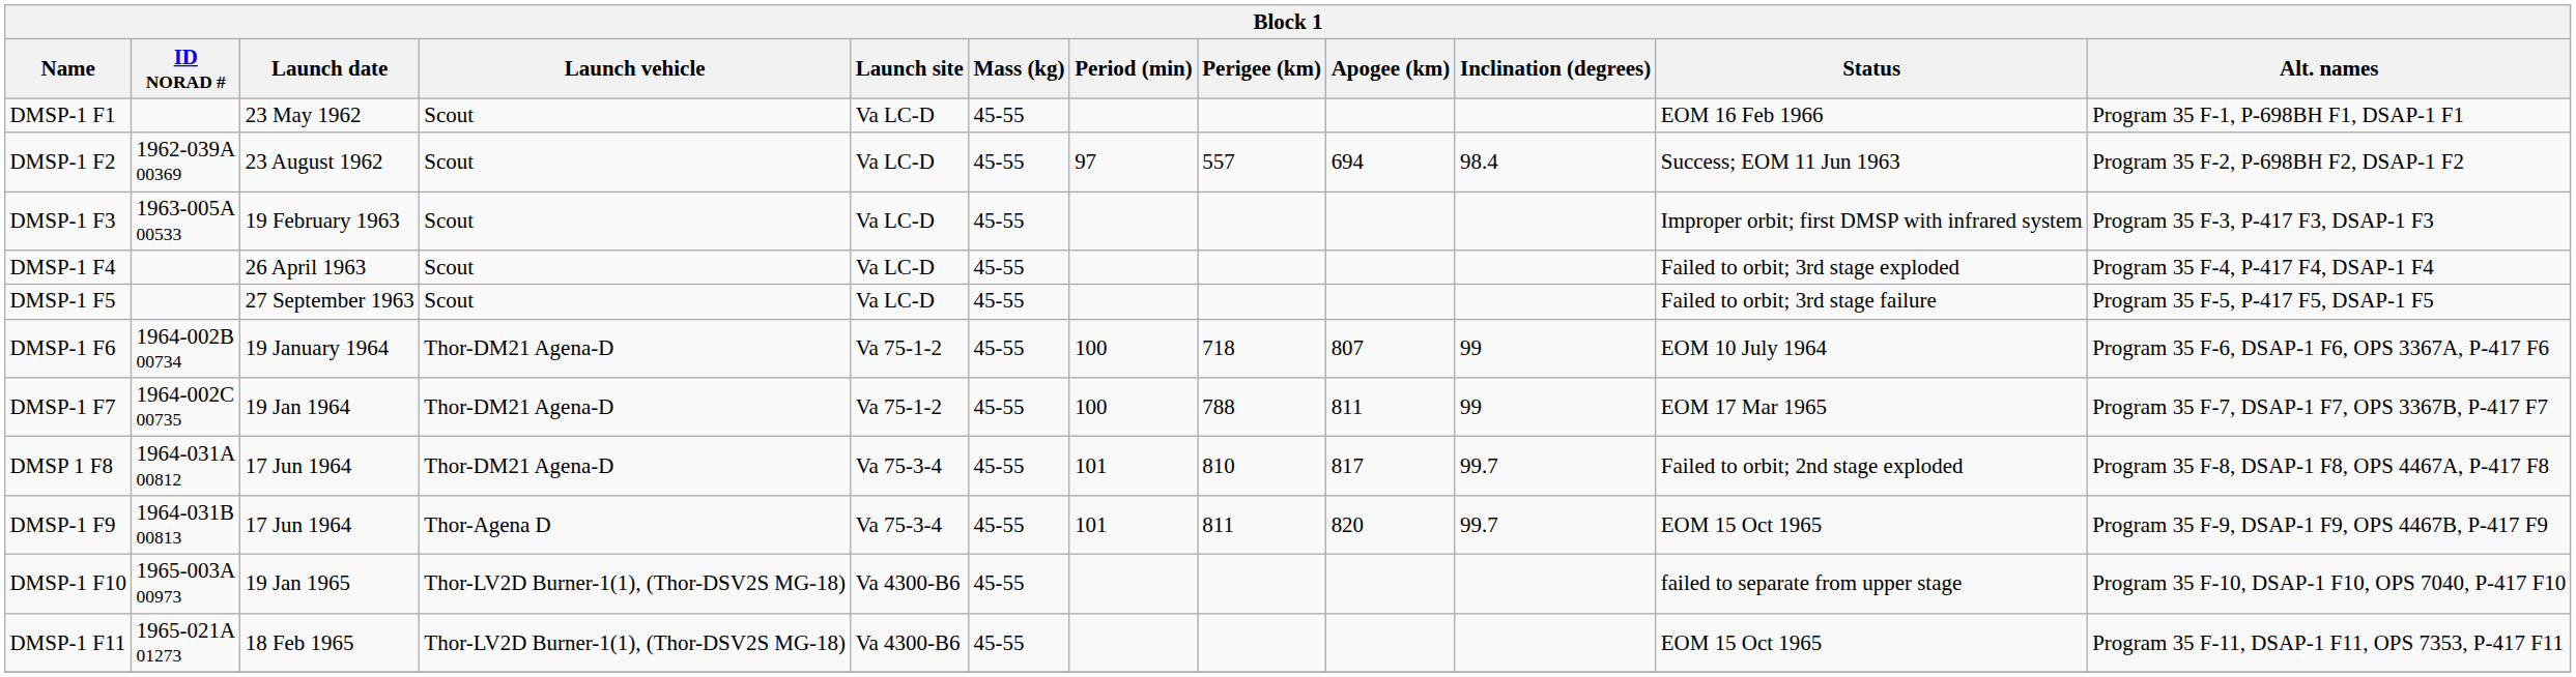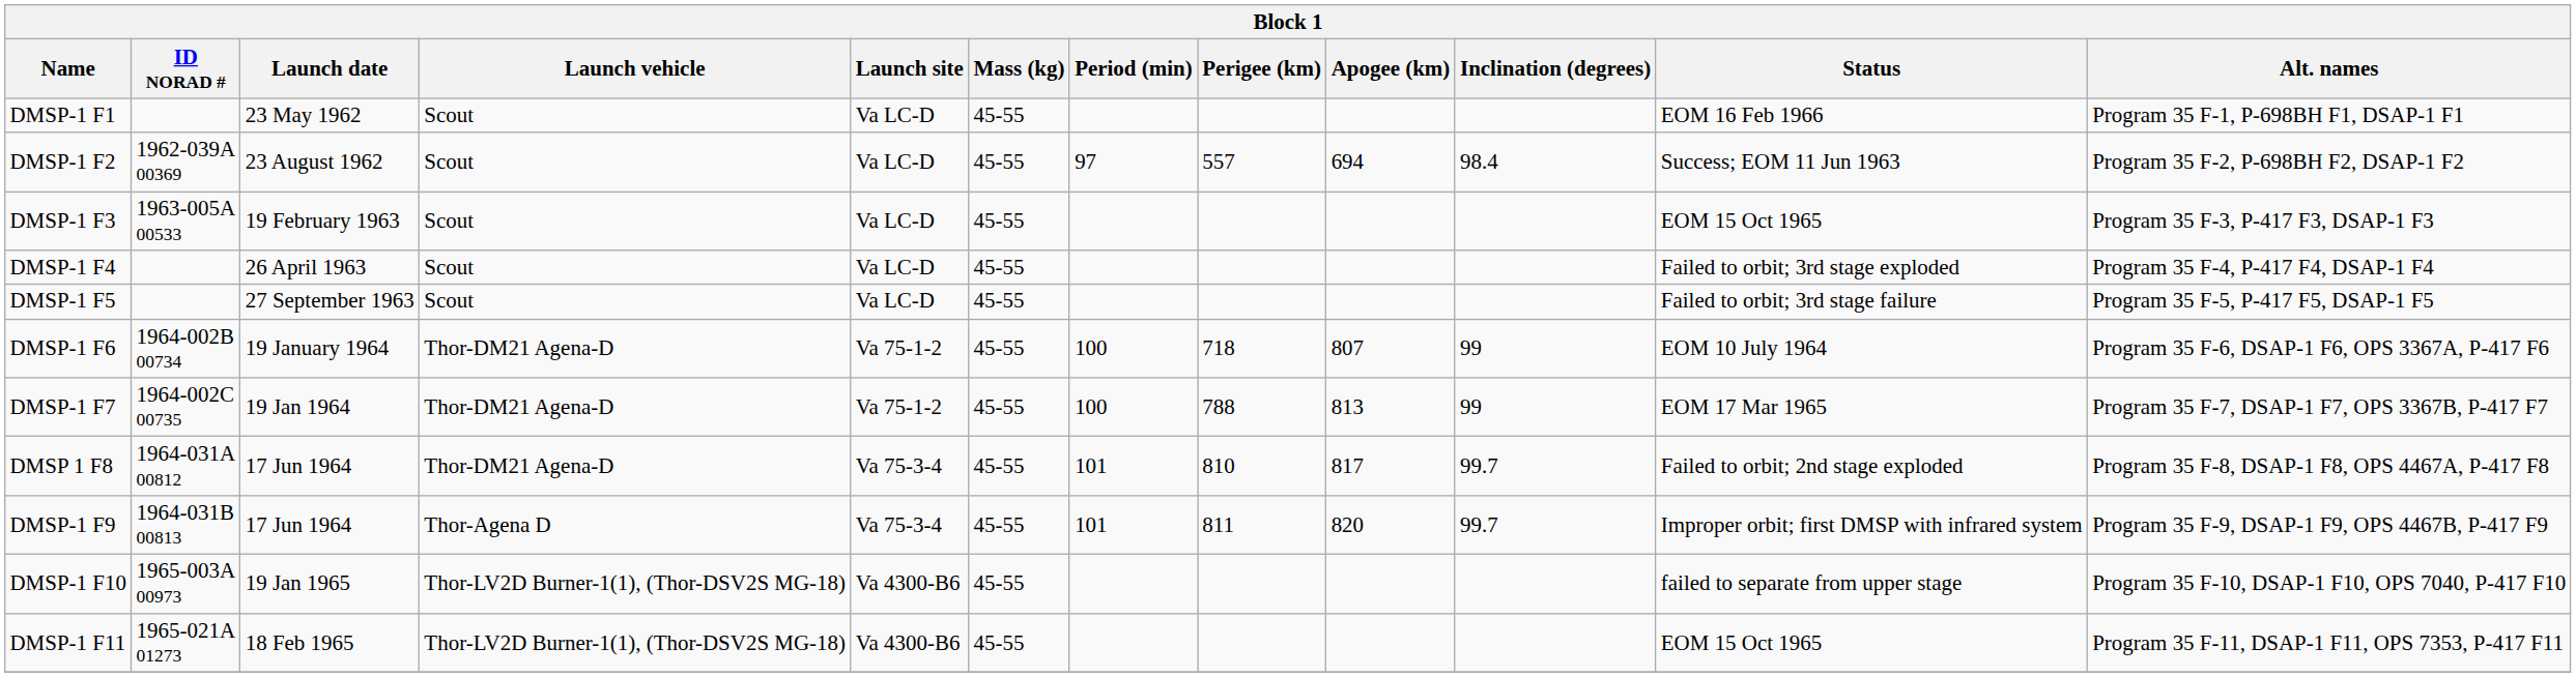 <table class="wikitable collapsible collapsed" border="1">
 <tr>
 <th align="center" colspan="100">Block 1</th>
 </tr>
 <tr>
 <th>Name</th>
 <th><a href='#'>ID</a><br><small>NORAD #</small></th>
 <th>Launch date</th>
 <th>Launch vehicle</th>
 <th>Launch site</th>
 <th>Mass (kg)</th>
 <th>Period (min)</th>
 <th>Perigee (km)</th>
 <th>Apogee (km)</th>
 <th>Inclination (degrees)</th>
 <th>Status</th>
 <th>Alt. names</th>
 </tr>
 <tr>
 <td>DMSP-1 F1</td>
 <td></td>
 <td>23 May 1962</td>
 <td>Scout</td>
 <td>Va LC-D</td>
 <td>45-55</td>
 <td></td>
 <td></td>
 <td></td>
 <td></td>
 <td>EOM 16 Feb 1966</td>
 <td>Program 35 F-1, P-698BH F1, DSAP-1 F1</td>
 </tr>
 <tr>
 <td>DMSP-1 F2</td>
 <td>1962-039A<br><small>00369</small></td>
 <td>23 August 1962</td>
 <td>Scout</td>
 <td>Va LC-D</td>
 <td>45-55</td>
 <td>97</td>
 <td>557</td>
 <td>694</td>
 <td>98.4</td>
 <td>Success; EOM 11 Jun 1963</td>
 <td>Program 35 F-2, P-698BH F2, DSAP-1 F2</td>
 </tr>
 <tr>
 <td>DMSP-1 F3</td>
 <td>1963-005A<br><small>00533</small></td>
 <td>19 February 1963</td>
 <td>Scout</td>
 <td>Va LC-D</td>
 <td>45-55</td>
 <td></td>
 <td></td>
 <td></td>
 <td></td>
-<td>Improper orbit; first DMSP with infrared system</td>
+<td>EOM 15 Oct 1965</td>
 <td>Program 35 F-3, P-417 F3, DSAP-1 F3</td>
 </tr>
 <tr>
 <td>DMSP-1 F4</td>
 <td></td>
 <td>26 April 1963</td>
 <td>Scout</td>
 <td>Va LC-D</td>
 <td>45-55</td>
 <td></td>
 <td></td>
 <td></td>
 <td></td>
 <td>Failed to orbit; 3rd stage exploded</td>
 <td>Program 35 F-4, P-417 F4, DSAP-1 F4</td>
 </tr>
 <tr>
 <td>DMSP-1 F5</td>
 <td></td>
 <td>27 September 1963</td>
 <td>Scout</td>
 <td>Va LC-D</td>
 <td>45-55</td>
 <td></td>
 <td></td>
 <td></td>
 <td></td>
 <td>Failed to orbit; 3rd stage failure</td>
 <td>Program 35 F-5, P-417 F5, DSAP-1 F5</td>
 </tr>
 <tr>
 <td>DMSP-1 F6</td>
 <td>1964-002B<br><small>00734</small></td>
 <td>19 January 1964</td>
 <td>Thor-DM21 Agena-D</td>
 <td>Va 75-1-2</td>
 <td>45-55</td>
 <td>100</td>
 <td>718</td>
 <td>807</td>
 <td>99</td>
 <td>EOM 10 July 1964</td>
 <td>Program 35 F-6, DSAP-1 F6, OPS 3367A, P-417 F6</td>
 </tr>
 <tr>
 <td>DMSP-1 F7</td>
 <td>1964-002C<br><small>00735</small></td>
 <td>19 Jan 1964</td>
 <td>Thor-DM21 Agena-D</td>
 <td>Va 75-1-2</td>
 <td>45-55</td>
 <td>100</td>
 <td>788</td>
-<td>811</td>
+<td>813</td>
 <td>99</td>
 <td>EOM 17 Mar 1965</td>
 <td>Program 35 F-7, DSAP-1 F7, OPS 3367B, P-417 F7</td>
 </tr>
 <tr>
 <td>DMSP 1 F8</td>
 <td>1964-031A<br><small>00812</small></td>
 <td>17 Jun 1964</td>
 <td>Thor-DM21 Agena-D</td>
 <td>Va 75-3-4</td>
 <td>45-55</td>
 <td>101</td>
 <td>810</td>
 <td>817</td>
 <td>99.7</td>
 <td>Failed to orbit; 2nd stage exploded</td>
 <td>Program 35 F-8, DSAP-1 F8, OPS 4467A, P-417 F8</td>
 </tr>
 <tr>
 <td>DMSP-1 F9</td>
 <td>1964-031B<br><small>00813</small></td>
 <td>17 Jun 1964</td>
 <td>Thor-Agena D</td>
 <td>Va 75-3-4</td>
 <td>45-55</td>
 <td>101</td>
 <td>811</td>
 <td>820</td>
 <td>99.7</td>
-<td>EOM 15 Oct 1965</td>
+<td>Improper orbit; first DMSP with infrared system</td>
 <td>Program 35 F-9, DSAP-1 F9, OPS 4467B, P-417 F9</td>
 </tr>
 <tr>
 <td>DMSP-1 F10</td>
 <td>1965-003A<br><small>00973</small></td>
 <td>19 Jan 1965</td>
 <td>Thor-LV2D Burner-1(1), (Thor-DSV2S MG-18)</td>
 <td>Va 4300-B6</td>
 <td>45-55</td>
 <td></td>
 <td></td>
 <td></td>
 <td></td>
 <td>failed to separate from upper stage</td>
 <td>Program 35 F-10, DSAP-1 F10, OPS 7040, P-417 F10</td>
 </tr>
 <tr>
 <td>DMSP-1 F11</td>
 <td>1965-021A<br><small>01273</small></td>
 <td>18 Feb 1965</td>
 <td>Thor-LV2D Burner-1(1), (Thor-DSV2S MG-18)</td>
 <td>Va 4300-B6</td>
 <td>45-55</td>
 <td></td>
 <td></td>
 <td></td>
 <td></td>
 <td>EOM 15 Oct 1965</td>
 <td>Program 35 F-11, DSAP-1 F11, OPS 7353, P-417 F11</td>
 </tr>
 <tr>
 </tr>
 </table>
